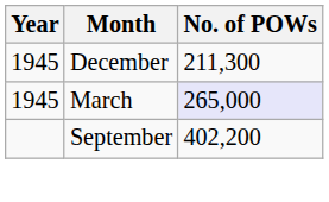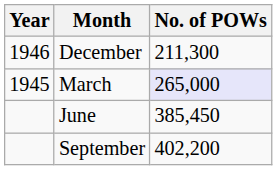 <table class="wikitable">
 <tr>
 <th>Year</th>
 <th>Month</th>
 <th>No. of POWs</th>
 </tr>
 <tr>
-<td>1945</td>
+<td>1946</td>
 <td>December</td>
 <td>211,300</td>
 </tr>
 <tr>
 <td>1945</td>
 <td>March</td>
 <td style="background: lavender;">265,000</td>
 </tr>
 <tr>
 <td></td>
+<td>June</td>
+<td>385,450</td>
+</tr>
+<tr>
+<td></td>
 <td>September</td>
 <td>402,200</td>
 </tr>
 </table>
